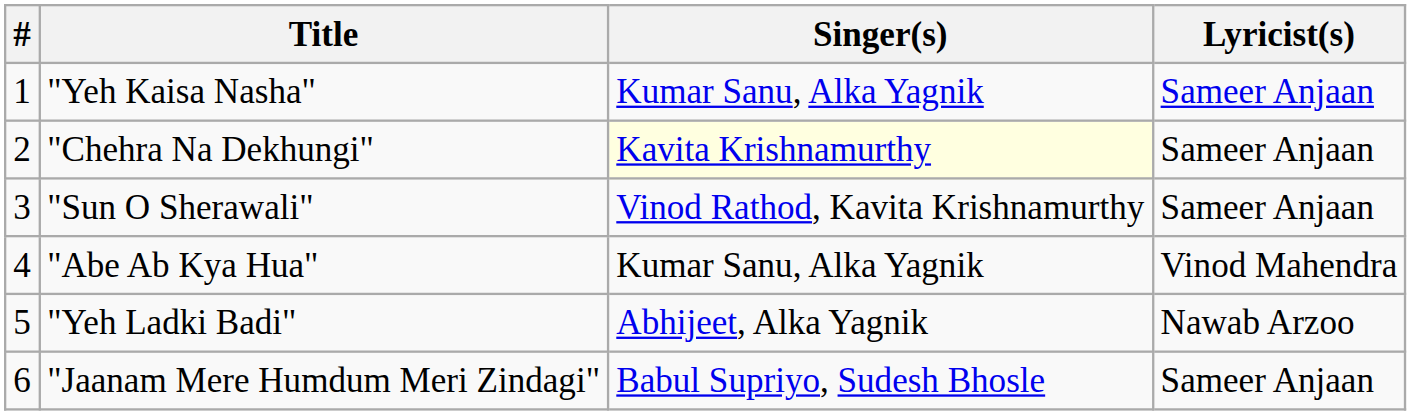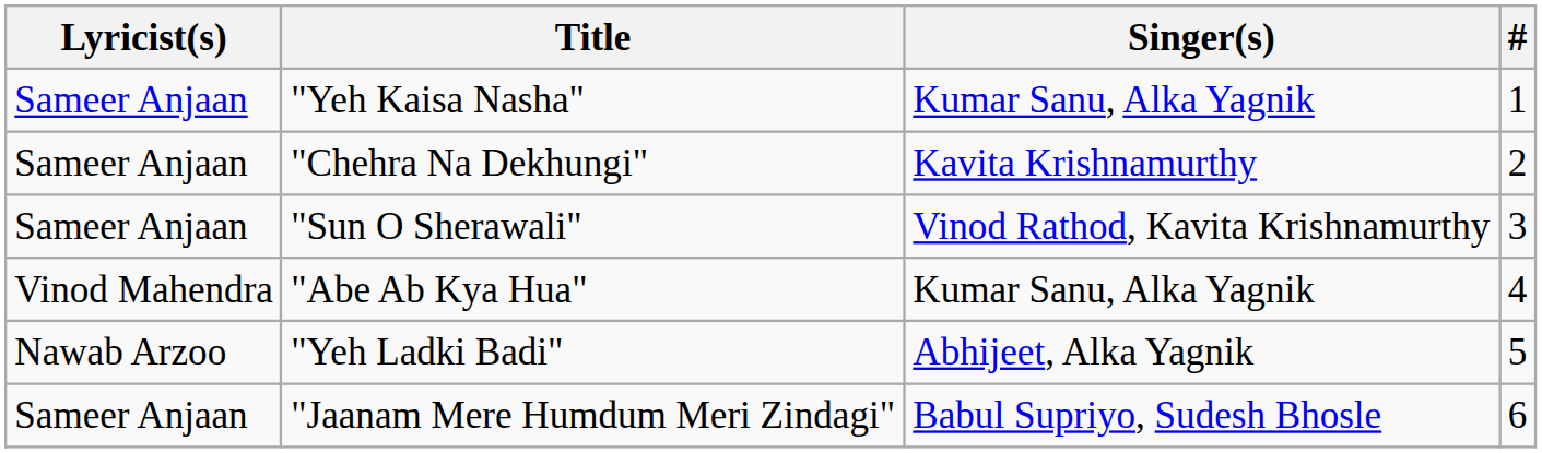 <table class="wikitable" style="font-size:95%;">
 <tr>
-<th>#</th>
+<th>Lyricist(s)</th>
 <th>Title</th>
 <th>Singer(s)</th>
-<th>Lyricist(s)</th>
+<th>#</th>
 </tr>
 <tr>
-<td>1</td>
+<td><a href='#'>Sameer Anjaan</a></td>
 <td>"Yeh Kaisa Nasha"</td>
 <td><a href='#'>Kumar Sanu</a>, <a href='#'>Alka Yagnik</a></td>
-<td><a href='#'>Sameer Anjaan</a></td>
+<td>1</td>
 </tr>
 <tr>
+<td>Sameer Anjaan</td>
+<td>"Chehra Na Dekhungi"</td>
+<td><a href='#'>Kavita Krishnamurthy</a></td>
 <td>2</td>
-<td>"Chehra Na Dekhungi"</td>
-<td style="background: lightyellow;"><a href='#'>Kavita Krishnamurthy</a></td>
-<td>Sameer Anjaan</td>
 </tr>
 <tr>
-<td>3</td>
+<td>Sameer Anjaan</td>
 <td>"Sun O Sherawali"</td>
 <td><a href='#'>Vinod Rathod</a>, Kavita Krishnamurthy</td>
-<td>Sameer Anjaan</td>
+<td>3</td>
 </tr>
 <tr>
-<td>4</td>
+<td>Vinod Mahendra</td>
 <td>"Abe Ab Kya Hua"</td>
 <td>Kumar Sanu, Alka Yagnik</td>
-<td>Vinod Mahendra</td>
+<td>4</td>
 </tr>
 <tr>
-<td>5</td>
+<td>Nawab Arzoo</td>
 <td>"Yeh Ladki Badi"</td>
 <td><a href='#'>Abhijeet</a>, Alka Yagnik</td>
-<td>Nawab Arzoo</td>
+<td>5</td>
 </tr>
 <tr>
-<td>6</td>
+<td>Sameer Anjaan</td>
 <td>"Jaanam Mere Humdum Meri Zindagi"</td>
 <td><a href='#'>Babul Supriyo</a>, <a href='#'>Sudesh Bhosle</a></td>
-<td>Sameer Anjaan</td>
+<td>6</td>
 </tr>
 </table>
